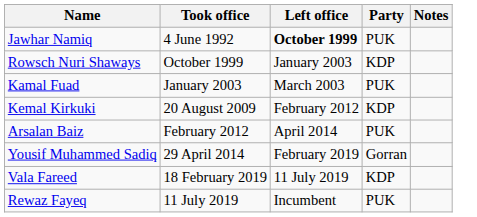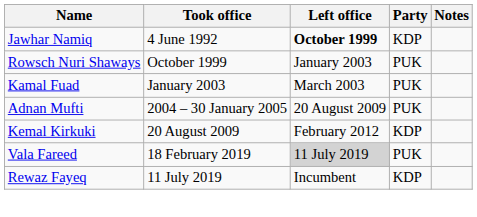 <table class="wikitable">
 <tr>
 <th>Name</th>
 <th>Took office</th>
 <th>Left office</th>
 <th>Party</th>
 <th>Notes</th>
 </tr>
 <tr>
 <td><a href='#'>Jawhar Namiq</a></td>
 <td>4 June 1992</td>
 <td><strong>October 1999</strong></td>
-<td>PUK</td>
+<td>KDP</td>
 <td></td>
 </tr>
 <tr>
 <td><a href='#'>Rowsch Nuri Shaways</a></td>
 <td>October 1999</td>
 <td>January 2003</td>
-<td>KDP</td>
+<td>PUK</td>
 <td></td>
 </tr>
 <tr>
 <td><a href='#'>Kamal Fuad</a></td>
 <td>January 2003</td>
 <td>March 2003</td>
+<td>PUK</td>
+<td></td>
+</tr>
+<tr>
+<td><a href='#'>Adnan Mufti</a></td>
+<td>2004 – 30 January 2005</td>
+<td>20 August 2009</td>
 <td>PUK</td>
 <td></td>
 </tr>
 <tr>
 <td><a href='#'>Kemal Kirkuki</a></td>
 <td>20 August 2009</td>
 <td>February 2012</td>
 <td>KDP</td>
 <td></td>
 </tr>
 <tr>
-<td><a href='#'>Arsalan Baiz</a></td>
-<td>February 2012</td>
-<td>April 2014</td>
-<td>PUK</td>
-<td></td>
-</tr>
-<tr>
-<td><a href='#'>Yousif Muhammed Sadiq</a></td>
-<td>29 April 2014</td>
-<td>February 2019</td>
-<td>Gorran</td>
-<td></td>
-</tr>
-<tr>
 <td><a href='#'>Vala Fareed</a></td>
 <td>18 February 2019</td>
-<td>11 July 2019</td>
-<td>KDP</td>
+<td style="background: lightgrey;">11 July 2019</td>
+<td>PUK</td>
 <td></td>
 </tr>
 <tr>
 <td><a href='#'>Rewaz Fayeq</a></td>
 <td>11 July 2019</td>
 <td>Incumbent</td>
-<td>PUK</td>
+<td>KDP</td>
 <td></td>
 </tr>
 </table>
